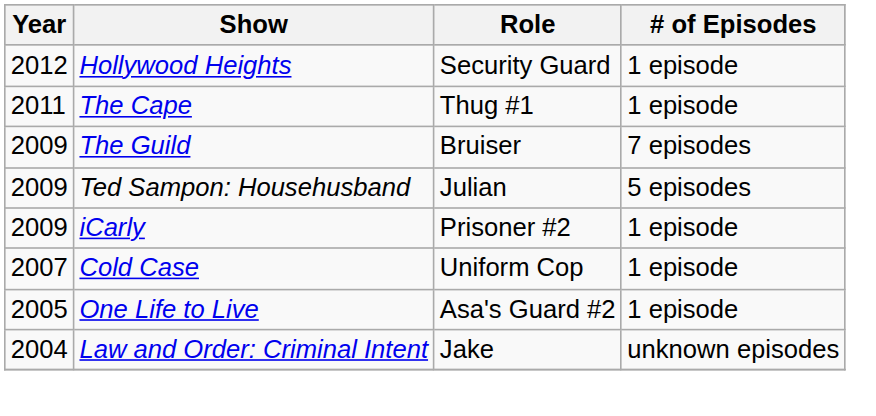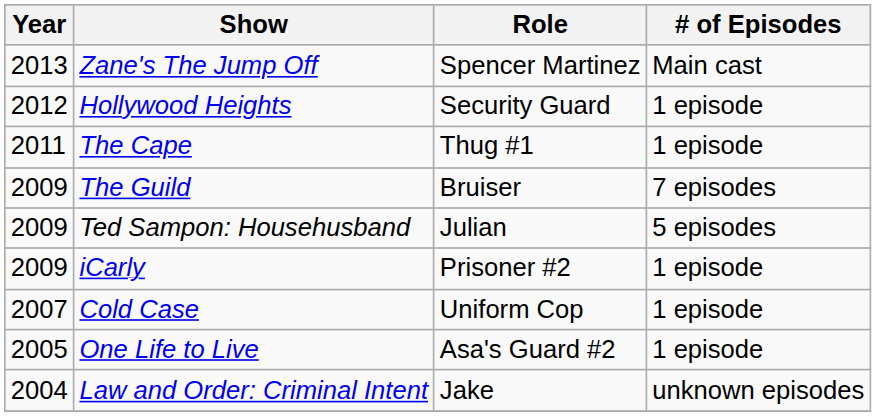 <table class="wikitable">
 <tr style="background:#ccc; text-align:center;">
 <th>Year</th>
 <th>Show</th>
 <th>Role</th>
 <th># of Episodes</th>
+</tr>
+<tr>
+<td>2013</td>
+<td><em><a href='#'>Zane's The Jump Off</a></em></td>
+<td>Spencer Martinez</td>
+<td>Main cast</td>
 </tr>
 <tr>
 <td>2012</td>
 <td><em><a href='#'>Hollywood Heights</a></em></td>
 <td>Security Guard</td>
 <td>1 episode</td>
 </tr>
 <tr>
 <td>2011</td>
 <td><em><a href='#'>The Cape</a></em></td>
 <td>Thug #1</td>
 <td>1 episode</td>
 </tr>
 <tr>
 <td>2009</td>
 <td><em><a href='#'>The Guild</a></em></td>
 <td>Bruiser</td>
 <td>7 episodes</td>
 </tr>
 <tr>
 <td>2009</td>
 <td><em>Ted Sampon: Househusband</em></td>
 <td>Julian</td>
 <td>5 episodes</td>
 </tr>
 <tr>
 <td>2009</td>
 <td><em><a href='#'>iCarly</a></em></td>
 <td>Prisoner #2</td>
 <td>1 episode</td>
 </tr>
 <tr>
 <td>2007</td>
 <td><em><a href='#'>Cold Case</a></em></td>
 <td>Uniform Cop</td>
 <td>1 episode</td>
 </tr>
 <tr>
 <td>2005</td>
 <td><em><a href='#'>One Life to Live</a></em></td>
 <td>Asa's Guard #2</td>
 <td>1 episode</td>
 </tr>
 <tr>
 <td>2004</td>
 <td><em><a href='#'>Law and Order: Criminal Intent</a></em></td>
 <td>Jake</td>
 <td>unknown episodes</td>
 </tr>
 <tr>
 </tr>
 </table>
